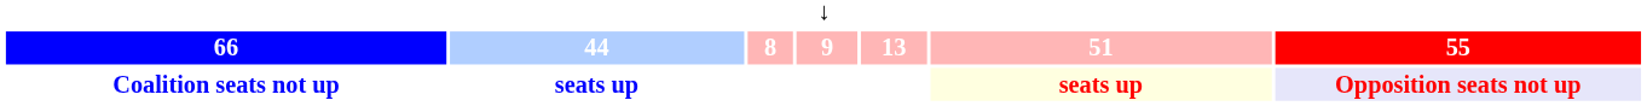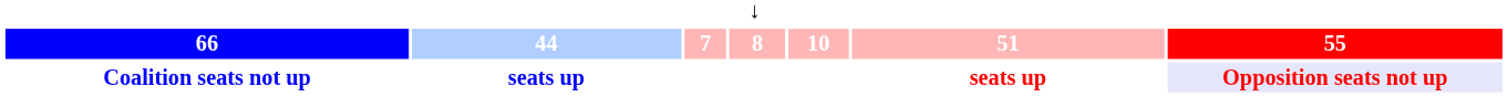 <table style="width:67em; font-size:88%; text-align:center;">
 <tr>
 <td colspan="7" style="text-align:center;">↓</td>
 </tr>
 <tr style="font-weight:bold">
 <td style="background:blue; width:27.27%; color:white;">66</td>
 <td style="background:#B0CEFF; width:18.18%; color:white;">44</td>
-<td style="background:#FFB6B6; width:2.89%; color:white;">8</td>
-<td style="background:#FFB6B6; width:3.71%; color:white;">9</td>
-<td style="background:#FFB6B6; width:4.13%; color:white;">13</td>
+<td style="background:#FFB6B6; width:2.89%; color:white;">7</td>
+<td style="background:#FFB6B6; width:3.71%; color:white;">8</td>
+<td style="background:#FFB6B6; width:4.13%; color:white;">10</td>
 <td style="background:#FFB6B6; width:21.07%; color:white;">51</td>
 <td style="background:red; width:22.72%; color:white;">55</td>
 </tr>
 <tr style="font-weight:bold">
 <td style="color:blue;">Coalition seats not up</td>
 <td style="color:blue;"> seats up</td>
 <td style="color:red;"></td>
 <td style="color:red;"></td>
 <td style="color:red;"></td>
-<td style="background: lightyellow; color:red;"> seats up</td>
+<td style="color:red;"> seats up</td>
 <td style="background: lavender; color:red;">Opposition seats not up</td>
 </tr>
 </table>
